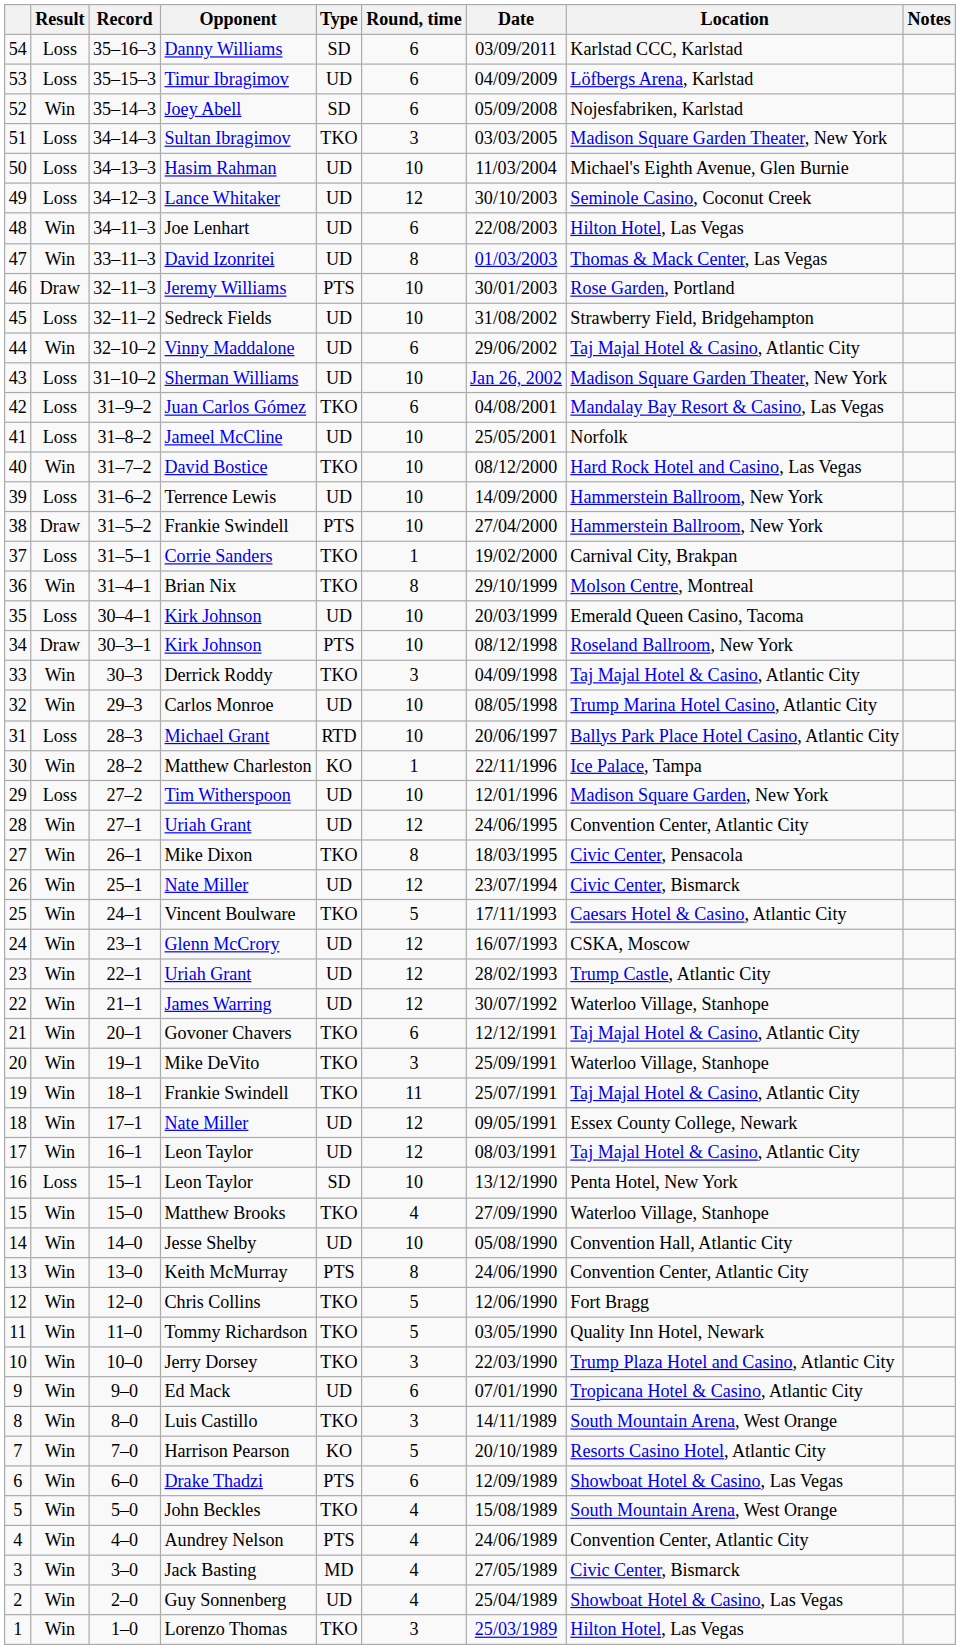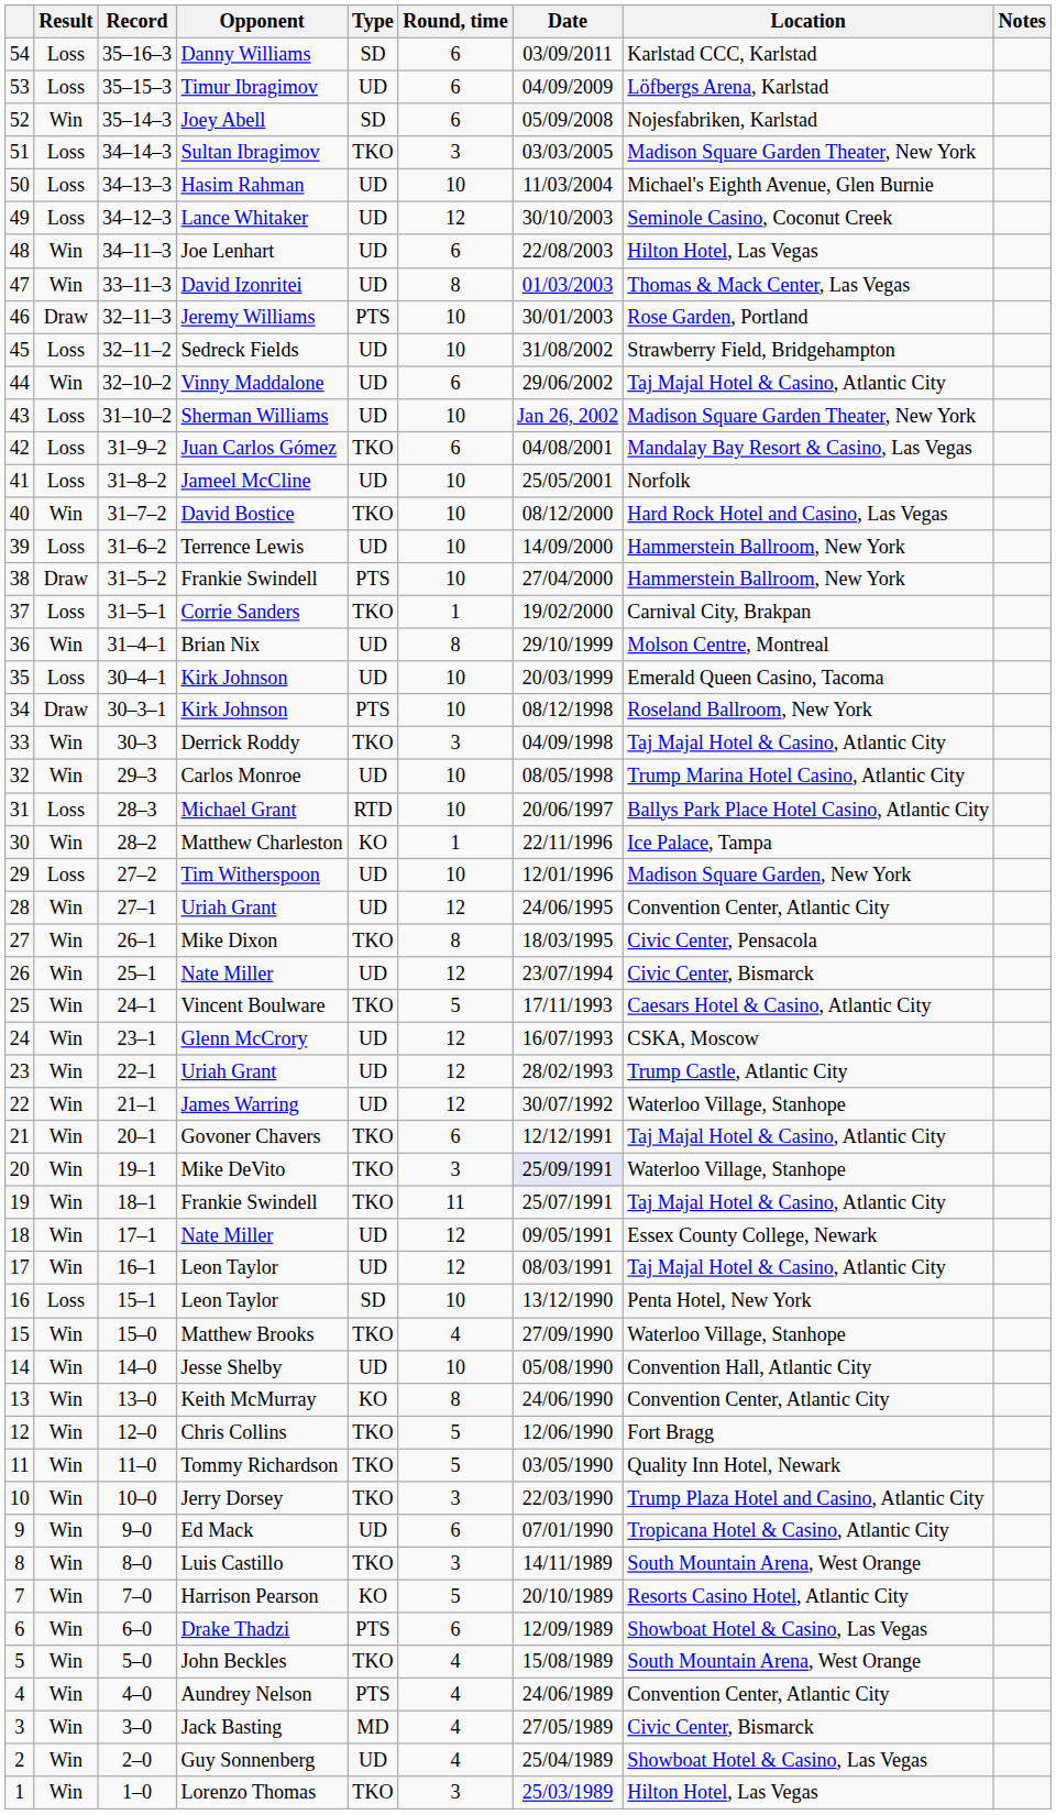 <table class="wikitable" style="text-align:center; font-size:95%">
 <tr>
 <th></th>
 <th>Result</th>
 <th>Record</th>
 <th>Opponent</th>
 <th>Type</th>
 <th>Round, time</th>
 <th>Date</th>
 <th>Location</th>
 <th>Notes</th>
 </tr>
 <tr>
 <td>54</td>
 <td>Loss</td>
 <td>35–16–3</td>
 <td align=left> <a href='#'>Danny Williams</a></td>
 <td>SD</td>
 <td>6</td>
 <td>03/09/2011</td>
 <td align=left> Karlstad CCC, Karlstad</td>
 <td align=left></td>
 </tr>
 <tr>
 <td>53</td>
 <td>Loss</td>
 <td>35–15–3</td>
 <td align=left> <a href='#'>Timur Ibragimov</a></td>
 <td>UD</td>
 <td>6</td>
 <td>04/09/2009</td>
 <td align=left> <a href='#'>Löfbergs Arena</a>, Karlstad</td>
 <td align=left></td>
 </tr>
 <tr>
 <td>52</td>
 <td>Win</td>
 <td>35–14–3</td>
 <td align=left> <a href='#'>Joey Abell</a></td>
 <td>SD</td>
 <td>6</td>
 <td>05/09/2008</td>
 <td align=left> Nojesfabriken, Karlstad</td>
 <td align=left></td>
 </tr>
 <tr>
 <td>51</td>
 <td>Loss</td>
 <td>34–14–3</td>
 <td align=left> <a href='#'>Sultan Ibragimov</a></td>
 <td>TKO</td>
 <td>3</td>
 <td>03/03/2005</td>
 <td align=left> <a href='#'>Madison Square Garden Theater</a>, New York</td>
 <td align=left></td>
 </tr>
 <tr>
 <td>50</td>
 <td>Loss</td>
 <td>34–13–3</td>
 <td align=left> <a href='#'>Hasim Rahman</a></td>
 <td>UD</td>
 <td>10</td>
 <td>11/03/2004</td>
 <td align=left> Michael's Eighth Avenue, Glen Burnie</td>
 <td align=left></td>
 </tr>
 <tr>
 <td>49</td>
 <td>Loss</td>
 <td>34–12–3</td>
 <td align=left> <a href='#'>Lance Whitaker</a></td>
 <td>UD</td>
 <td>12</td>
 <td>30/10/2003</td>
 <td align=left> <a href='#'>Seminole Casino</a>, Coconut Creek</td>
 <td align=left></td>
 </tr>
 <tr>
 <td>48</td>
 <td>Win</td>
 <td>34–11–3</td>
 <td align=left> Joe Lenhart</td>
 <td>UD</td>
 <td>6</td>
 <td>22/08/2003</td>
 <td align=left> <a href='#'>Hilton Hotel</a>, Las Vegas</td>
 <td align=left></td>
 </tr>
 <tr>
 <td>47</td>
 <td>Win</td>
 <td>33–11–3</td>
 <td align=left> <a href='#'>David Izonritei</a></td>
 <td>UD</td>
 <td>8</td>
 <td><a href='#'>01/03/2003</a></td>
 <td align=left> <a href='#'>Thomas & Mack Center</a>, Las Vegas</td>
 <td align=left></td>
 </tr>
 <tr>
 <td>46</td>
 <td>Draw</td>
 <td>32–11–3</td>
 <td align=left> <a href='#'>Jeremy Williams</a></td>
 <td>PTS</td>
 <td>10</td>
 <td>30/01/2003</td>
 <td align=left> <a href='#'>Rose Garden</a>, Portland</td>
 <td align=left></td>
 </tr>
 <tr>
 <td>45</td>
 <td>Loss</td>
 <td>32–11–2</td>
 <td align=left> Sedreck Fields</td>
 <td>UD</td>
 <td>10</td>
 <td>31/08/2002</td>
 <td align=left> Strawberry Field, Bridgehampton</td>
 <td align=left></td>
 </tr>
 <tr>
 <td>44</td>
 <td>Win</td>
 <td>32–10–2</td>
 <td align=left> <a href='#'>Vinny Maddalone</a></td>
 <td>UD</td>
 <td>6</td>
 <td>29/06/2002</td>
 <td align=left> <a href='#'>Taj Majal Hotel & Casino</a>, Atlantic City</td>
 <td align=left></td>
 </tr>
 <tr>
 <td>43</td>
 <td>Loss</td>
 <td>31–10–2</td>
 <td align=left> <a href='#'>Sherman Williams</a></td>
 <td>UD</td>
 <td>10</td>
 <td><a href='#'>Jan 26, 2002</a></td>
 <td align=left> <a href='#'>Madison Square Garden Theater</a>, New York</td>
 <td align=left></td>
 </tr>
 <tr>
 <td>42</td>
 <td>Loss</td>
 <td>31–9–2</td>
 <td align=left> <a href='#'>Juan Carlos Gómez</a></td>
 <td>TKO</td>
 <td>6</td>
 <td>04/08/2001</td>
 <td align=left> <a href='#'>Mandalay Bay Resort & Casino</a>, Las Vegas</td>
 <td align=left></td>
 </tr>
 <tr>
 <td>41</td>
 <td>Loss</td>
 <td>31–8–2</td>
 <td align=left> <a href='#'>Jameel McCline</a></td>
 <td>UD</td>
 <td>10</td>
 <td>25/05/2001</td>
 <td align=left> Norfolk</td>
 <td align=left></td>
 </tr>
 <tr>
 <td>40</td>
 <td>Win</td>
 <td>31–7–2</td>
 <td align=left> <a href='#'>David Bostice</a></td>
 <td>TKO</td>
 <td>10</td>
 <td>08/12/2000</td>
 <td align=left> <a href='#'>Hard Rock Hotel and Casino</a>, Las Vegas</td>
 <td align=left></td>
 </tr>
 <tr>
 <td>39</td>
 <td>Loss</td>
 <td>31–6–2</td>
 <td align=left> Terrence Lewis</td>
 <td>UD</td>
 <td>10</td>
 <td>14/09/2000</td>
 <td align=left> <a href='#'>Hammerstein Ballroom</a>, New York</td>
 <td align=left></td>
 </tr>
 <tr>
 <td>38</td>
 <td>Draw</td>
 <td>31–5–2</td>
 <td align=left> Frankie Swindell</td>
 <td>PTS</td>
 <td>10</td>
 <td>27/04/2000</td>
 <td align=left> <a href='#'>Hammerstein Ballroom</a>, New York</td>
 <td align=left></td>
 </tr>
 <tr>
 <td>37</td>
 <td>Loss</td>
 <td>31–5–1</td>
 <td align=left> <a href='#'>Corrie Sanders</a></td>
 <td>TKO</td>
 <td>1</td>
 <td>19/02/2000</td>
 <td align=left> Carnival City, Brakpan</td>
 <td align=left></td>
 </tr>
 <tr>
 <td>36</td>
 <td>Win</td>
 <td>31–4–1</td>
 <td align=left> Brian Nix</td>
-<td>TKO</td>
+<td>UD</td>
 <td>8</td>
 <td>29/10/1999</td>
 <td align=left> <a href='#'>Molson Centre</a>, Montreal</td>
 <td align=left></td>
 </tr>
 <tr>
 <td>35</td>
 <td>Loss</td>
 <td>30–4–1</td>
 <td align=left> <a href='#'>Kirk Johnson</a></td>
 <td>UD</td>
 <td>10</td>
 <td>20/03/1999</td>
 <td align=left> Emerald Queen Casino, Tacoma</td>
 <td align=left></td>
 </tr>
 <tr>
 <td>34</td>
 <td>Draw</td>
 <td>30–3–1</td>
 <td align=left> <a href='#'>Kirk Johnson</a></td>
 <td>PTS</td>
 <td>10</td>
 <td>08/12/1998</td>
 <td align=left> <a href='#'>Roseland Ballroom</a>, New York</td>
 <td align=left></td>
 </tr>
 <tr>
 <td>33</td>
 <td>Win</td>
 <td>30–3</td>
 <td align=left> Derrick Roddy</td>
 <td>TKO</td>
 <td>3</td>
 <td>04/09/1998</td>
 <td align=left> <a href='#'>Taj Majal Hotel & Casino</a>, Atlantic City</td>
 <td align=left></td>
 </tr>
 <tr>
 <td>32</td>
 <td>Win</td>
 <td>29–3</td>
 <td align=left> Carlos Monroe</td>
 <td>UD</td>
 <td>10</td>
 <td>08/05/1998</td>
 <td align=left> <a href='#'>Trump Marina Hotel Casino</a>, Atlantic City</td>
 <td align=left></td>
 </tr>
 <tr>
 <td>31</td>
 <td>Loss</td>
 <td>28–3</td>
 <td align=left> <a href='#'>Michael Grant</a></td>
 <td>RTD</td>
 <td>10</td>
 <td>20/06/1997</td>
 <td align=left> <a href='#'>Ballys Park Place Hotel Casino</a>, Atlantic City</td>
 <td align=left></td>
 </tr>
 <tr>
 <td>30</td>
 <td>Win</td>
 <td>28–2</td>
 <td align=left> Matthew Charleston</td>
 <td>KO</td>
 <td>1</td>
 <td>22/11/1996</td>
 <td align=left> <a href='#'>Ice Palace</a>, Tampa</td>
 <td align=left></td>
 </tr>
 <tr>
 <td>29</td>
 <td>Loss</td>
 <td>27–2</td>
 <td align=left> <a href='#'>Tim Witherspoon</a></td>
 <td>UD</td>
 <td>10</td>
 <td>12/01/1996</td>
 <td align=left> <a href='#'>Madison Square Garden</a>, New York</td>
 <td align=left></td>
 </tr>
 <tr>
 <td>28</td>
 <td>Win</td>
 <td>27–1</td>
 <td align=left> <a href='#'>Uriah Grant</a></td>
 <td>UD</td>
 <td>12</td>
 <td>24/06/1995</td>
 <td align=left> Convention Center, Atlantic City</td>
 <td align=left></td>
 </tr>
 <tr>
 <td>27</td>
 <td>Win</td>
 <td>26–1</td>
 <td align=left> Mike Dixon</td>
 <td>TKO</td>
 <td>8</td>
 <td>18/03/1995</td>
 <td align=left> <a href='#'>Civic Center</a>, Pensacola</td>
 <td align=left></td>
 </tr>
 <tr>
 <td>26</td>
 <td>Win</td>
 <td>25–1</td>
 <td align=left> <a href='#'>Nate Miller</a></td>
 <td>UD</td>
 <td>12</td>
 <td>23/07/1994</td>
 <td align=left> <a href='#'>Civic Center</a>, Bismarck</td>
 <td align=left></td>
 </tr>
 <tr>
 <td>25</td>
 <td>Win</td>
 <td>24–1</td>
 <td align=left> Vincent Boulware</td>
 <td>TKO</td>
 <td>5</td>
 <td>17/11/1993</td>
 <td align=left> <a href='#'>Caesars Hotel & Casino</a>, Atlantic City</td>
 <td align=left></td>
 </tr>
 <tr>
 <td>24</td>
 <td>Win</td>
 <td>23–1</td>
 <td align=left> <a href='#'>Glenn McCrory</a></td>
 <td>UD</td>
 <td>12</td>
 <td>16/07/1993</td>
 <td align=left> CSKA, Moscow</td>
 <td align=left></td>
 </tr>
 <tr>
 <td>23</td>
 <td>Win</td>
 <td>22–1</td>
 <td align=left> <a href='#'>Uriah Grant</a></td>
 <td>UD</td>
 <td>12</td>
 <td>28/02/1993</td>
 <td align=left> <a href='#'>Trump Castle</a>, Atlantic City</td>
 <td align=left></td>
 </tr>
 <tr>
 <td>22</td>
 <td>Win</td>
 <td>21–1</td>
 <td align=left> <a href='#'>James Warring</a></td>
 <td>UD</td>
 <td>12</td>
 <td>30/07/1992</td>
 <td align=left> Waterloo Village, Stanhope</td>
 <td align=left></td>
 </tr>
 <tr>
 <td>21</td>
 <td>Win</td>
 <td>20–1</td>
 <td align=left> Govoner Chavers</td>
 <td>TKO</td>
 <td>6</td>
 <td>12/12/1991</td>
 <td align=left> <a href='#'>Taj Majal Hotel & Casino</a>, Atlantic City</td>
 <td align=left></td>
 </tr>
 <tr>
 <td>20</td>
 <td>Win</td>
 <td>19–1</td>
 <td align=left> Mike DeVito</td>
 <td>TKO</td>
 <td>3</td>
-<td>25/09/1991</td>
+<td style="background: lavender;">25/09/1991</td>
 <td align=left> Waterloo Village, Stanhope</td>
 <td align=left></td>
 </tr>
 <tr>
 <td>19</td>
 <td>Win</td>
 <td>18–1</td>
 <td align=left> Frankie Swindell</td>
 <td>TKO</td>
 <td>11</td>
 <td>25/07/1991</td>
 <td align=left> <a href='#'>Taj Majal Hotel & Casino</a>, Atlantic City</td>
 <td align=left></td>
 </tr>
 <tr>
 <td>18</td>
 <td>Win</td>
 <td>17–1</td>
 <td align=left> <a href='#'>Nate Miller</a></td>
 <td>UD</td>
 <td>12</td>
 <td>09/05/1991</td>
 <td align=left> Essex County College, Newark</td>
 <td align=left></td>
 </tr>
 <tr>
 <td>17</td>
 <td>Win</td>
 <td>16–1</td>
 <td align=left> Leon Taylor</td>
 <td>UD</td>
 <td>12</td>
 <td>08/03/1991</td>
 <td align=left> <a href='#'>Taj Majal Hotel & Casino</a>, Atlantic City</td>
 <td align=left></td>
 </tr>
 <tr>
 <td>16</td>
 <td>Loss</td>
 <td>15–1</td>
 <td align=left> Leon Taylor</td>
 <td>SD</td>
 <td>10</td>
 <td>13/12/1990</td>
 <td align=left> Penta Hotel, New York</td>
 <td align=left></td>
 </tr>
 <tr>
 <td>15</td>
 <td>Win</td>
 <td>15–0</td>
 <td align=left> Matthew Brooks</td>
 <td>TKO</td>
 <td>4</td>
 <td>27/09/1990</td>
 <td align=left> Waterloo Village, Stanhope</td>
 <td align=left></td>
 </tr>
 <tr>
 <td>14</td>
 <td>Win</td>
 <td>14–0</td>
 <td align=left> Jesse Shelby</td>
 <td>UD</td>
 <td>10</td>
 <td>05/08/1990</td>
 <td align=left> Convention Hall, Atlantic City</td>
 <td align=left></td>
 </tr>
 <tr>
 <td>13</td>
 <td>Win</td>
 <td>13–0</td>
 <td align=left> Keith McMurray</td>
-<td>PTS</td>
+<td>KO</td>
 <td>8</td>
 <td>24/06/1990</td>
 <td align=left> Convention Center, Atlantic City</td>
 <td align=left></td>
 </tr>
 <tr>
 <td>12</td>
 <td>Win</td>
 <td>12–0</td>
 <td align=left> Chris Collins</td>
 <td>TKO</td>
 <td>5</td>
 <td>12/06/1990</td>
 <td align=left> Fort Bragg</td>
 <td align=left></td>
 </tr>
 <tr>
 <td>11</td>
 <td>Win</td>
 <td>11–0</td>
 <td align=left> Tommy Richardson</td>
 <td>TKO</td>
 <td>5</td>
 <td>03/05/1990</td>
 <td align=left> Quality Inn Hotel, Newark</td>
 <td align=left></td>
 </tr>
 <tr>
 <td>10</td>
 <td>Win</td>
 <td>10–0</td>
 <td align=left> Jerry Dorsey</td>
 <td>TKO</td>
 <td>3</td>
 <td>22/03/1990</td>
 <td align=left> <a href='#'>Trump Plaza Hotel and Casino</a>, Atlantic City</td>
 <td align=left></td>
 </tr>
 <tr>
 <td>9</td>
 <td>Win</td>
 <td>9–0</td>
 <td align=left> Ed Mack</td>
 <td>UD</td>
 <td>6</td>
 <td>07/01/1990</td>
 <td align=left> <a href='#'>Tropicana Hotel & Casino</a>, Atlantic City</td>
 <td align=left></td>
 </tr>
 <tr>
 <td>8</td>
 <td>Win</td>
 <td>8–0</td>
 <td align=left> Luis Castillo</td>
 <td>TKO</td>
 <td>3</td>
 <td>14/11/1989</td>
 <td align=left> <a href='#'>South Mountain Arena</a>, West Orange</td>
 <td align=left></td>
 </tr>
 <tr>
 <td>7</td>
 <td>Win</td>
 <td>7–0</td>
 <td align=left> Harrison Pearson</td>
 <td>KO</td>
 <td>5</td>
 <td>20/10/1989</td>
 <td align=left> <a href='#'>Resorts Casino Hotel</a>, Atlantic City</td>
 <td align=left></td>
 </tr>
 <tr>
 <td>6</td>
 <td>Win</td>
 <td>6–0</td>
 <td align=left> <a href='#'>Drake Thadzi</a></td>
 <td>PTS</td>
 <td>6</td>
 <td>12/09/1989</td>
 <td align=left> <a href='#'>Showboat Hotel & Casino</a>, Las Vegas</td>
 <td align=left></td>
 </tr>
 <tr>
 <td>5</td>
 <td>Win</td>
 <td>5–0</td>
 <td align=left> John Beckles</td>
 <td>TKO</td>
 <td>4</td>
 <td>15/08/1989</td>
 <td align=left> <a href='#'>South Mountain Arena</a>, West Orange</td>
 <td align=left></td>
 </tr>
 <tr>
 <td>4</td>
 <td>Win</td>
 <td>4–0</td>
 <td align=left> Aundrey Nelson</td>
 <td>PTS</td>
 <td>4</td>
 <td>24/06/1989</td>
 <td align=left> Convention Center, Atlantic City</td>
 <td align=left></td>
 </tr>
 <tr>
 <td>3</td>
 <td>Win</td>
 <td>3–0</td>
 <td align=left> Jack Basting</td>
 <td>MD</td>
 <td>4</td>
 <td>27/05/1989</td>
 <td align=left> <a href='#'>Civic Center</a>, Bismarck</td>
 <td align=left></td>
 </tr>
 <tr>
 <td>2</td>
 <td>Win</td>
 <td>2–0</td>
 <td align=left> Guy Sonnenberg</td>
 <td>UD</td>
 <td>4</td>
 <td>25/04/1989</td>
 <td align=left> <a href='#'>Showboat Hotel & Casino</a>, Las Vegas</td>
 <td align=left></td>
 </tr>
 <tr>
 <td>1</td>
 <td>Win</td>
 <td>1–0</td>
 <td align=left> Lorenzo Thomas</td>
 <td>TKO</td>
 <td>3</td>
 <td><a href='#'>25/03/1989</a></td>
 <td align=left> <a href='#'>Hilton Hotel</a>, Las Vegas</td>
 <td align=left></td>
 </tr>
 </table>
